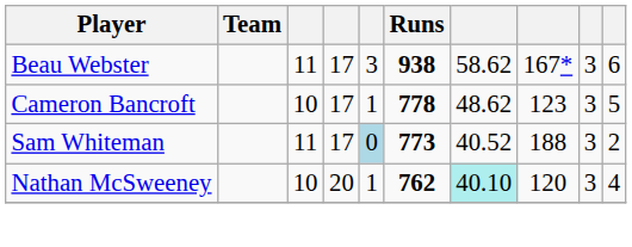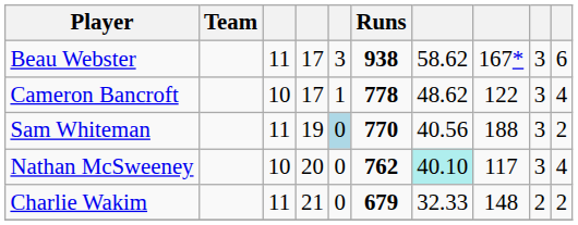 <table class="wikitable sortable" style="text-align:center">
 <tr>
 <th class="unsortable">Player</th>
 <th>Team</th>
 <th></th>
 <th></th>
 <th></th>
 <th>Runs</th>
 <th></th>
 <th></th>
 <th></th>
 <th></th>
 </tr>
 <tr>
 <td style="text-align:left"><a href='#'>Beau Webster</a></td>
 <td style="text-align:left"></td>
 <td>11</td>
 <td>17</td>
 <td>3</td>
 <td><strong>938</strong></td>
 <td>58.62</td>
 <td>167<a href='#'>*</a></td>
 <td>3</td>
 <td>6</td>
 </tr>
 <tr>
 <td style="text-align:left"><a href='#'>Cameron Bancroft</a></td>
 <td style="text-align:left"></td>
 <td>10</td>
 <td>17</td>
 <td>1</td>
 <td><strong>778</strong></td>
 <td>48.62</td>
-<td>123</td>
+<td>122</td>
 <td>3</td>
-<td>5</td>
+<td>4</td>
 </tr>
 <tr>
 <td style="text-align:left"><a href='#'>Sam Whiteman</a></td>
 <td style="text-align:left"></td>
 <td>11</td>
-<td>17</td>
+<td>19</td>
 <td style="background: lightblue;">0</td>
-<td><strong>773</strong></td>
-<td>40.52</td>
+<td><strong>770</strong></td>
+<td>40.56</td>
 <td>188</td>
 <td>3</td>
 <td>2</td>
 </tr>
 <tr>
 <td style="text-align:left"><a href='#'>Nathan McSweeney</a></td>
 <td style="text-align:left"></td>
 <td>10</td>
 <td>20</td>
-<td>1</td>
+<td>0</td>
 <td><strong>762</strong></td>
 <td style="background: paleturquoise;">40.10</td>
-<td>120</td>
+<td>117</td>
 <td>3</td>
 <td>4</td>
 </tr>
 <tr>
+<td style="text-align:left"><a href='#'>Charlie Wakim</a></td>
+<td style="text-align:left"></td>
+<td>11</td>
+<td>21</td>
+<td>0</td>
+<td><strong>679</strong></td>
+<td>32.33</td>
+<td>148</td>
+<td>2</td>
+<td>2</td>
+</tr>
+<tr>
 </tr>
 </table>
